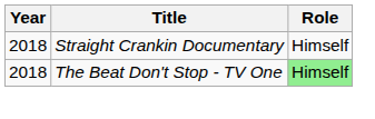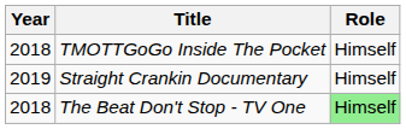 <table class="wikitable sortable">
 <tr>
 <th>Year</th>
 <th>Title</th>
 <th>Role</th>
 </tr>
 <tr>
 <td>2018</td>
+<td><em>TMOTTGoGo Inside The Pocket</em></td>
+<td>Himself</td>
+</tr>
+<tr>
+<td>2019</td>
 <td><em>Straight Crankin Documentary</em></td>
 <td>Himself</td>
 </tr>
 <tr>
 <td>2018</td>
 <td><em>The Beat Don't Stop - TV One</em></td>
 <td style="background: lightgreen;">Himself</td>
 </tr>
 </table>
